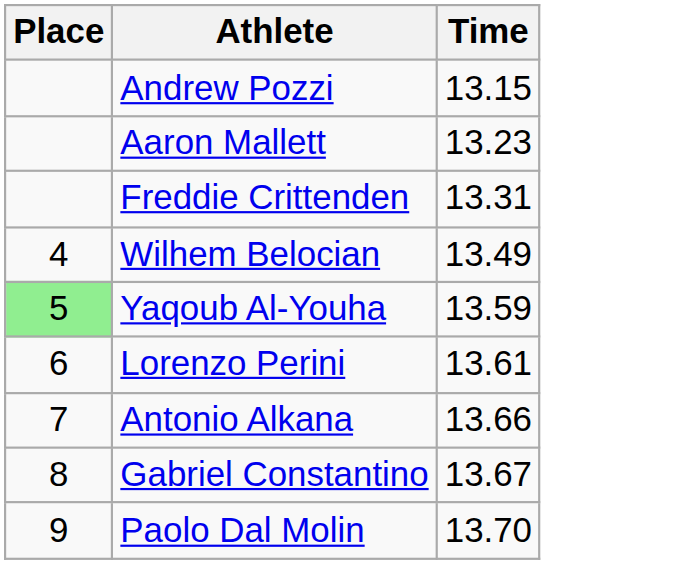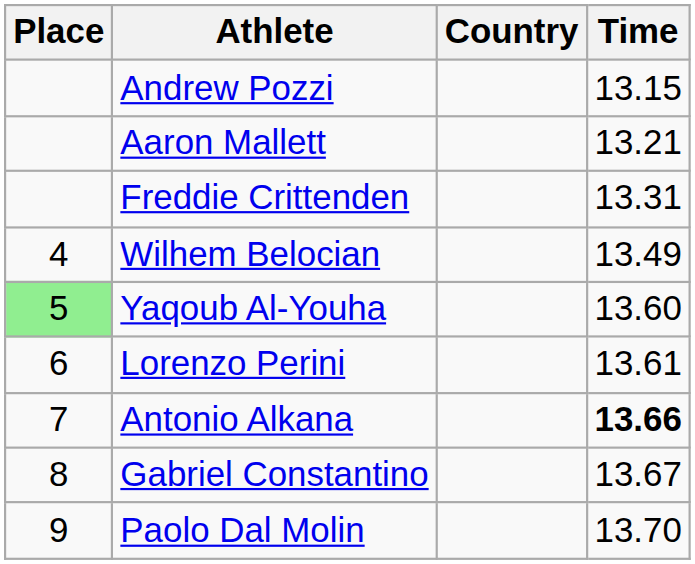 <table class="wikitable mw-datatable sortable">
 <tr>
 <th>Place</th>
 <th>Athlete</th>
+<th>Country</th>
 <th>Time</th>
 </tr>
 <tr>
 <td align=center></td>
 <td><a href='#'>Andrew Pozzi</a></td>
+<td></td>
 <td>13.15</td>
 </tr>
 <tr>
 <td align=center></td>
 <td><a href='#'>Aaron Mallett</a></td>
-<td>13.23 </td>
+<td></td>
+<td>13.21 </td>
 </tr>
 <tr>
 <td align=center></td>
 <td><a href='#'>Freddie Crittenden</a></td>
+<td></td>
 <td>13.31</td>
 </tr>
 <tr>
 <td align=center>4</td>
 <td><a href='#'>Wilhem Belocian</a></td>
+<td></td>
 <td>13.49</td>
 </tr>
 <tr>
 <td align=center style="background: lightgreen;">5</td>
 <td><a href='#'>Yaqoub Al-Youha</a></td>
-<td>13.59</td>
+<td></td>
+<td>13.60</td>
 </tr>
 <tr>
 <td align=center>6</td>
 <td><a href='#'>Lorenzo Perini</a></td>
+<td></td>
 <td>13.61</td>
 </tr>
 <tr>
 <td align=center>7</td>
 <td><a href='#'>Antonio Alkana</a></td>
-<td>13.66</td>
+<td></td>
+<td><strong>13.66</strong></td>
 </tr>
 <tr>
 <td align=center>8</td>
 <td><a href='#'>Gabriel Constantino</a></td>
+<td></td>
 <td>13.67</td>
 </tr>
 <tr>
 <td align=center>9</td>
 <td><a href='#'>Paolo Dal Molin</a></td>
+<td></td>
 <td>13.70</td>
 </tr>
 </table>
